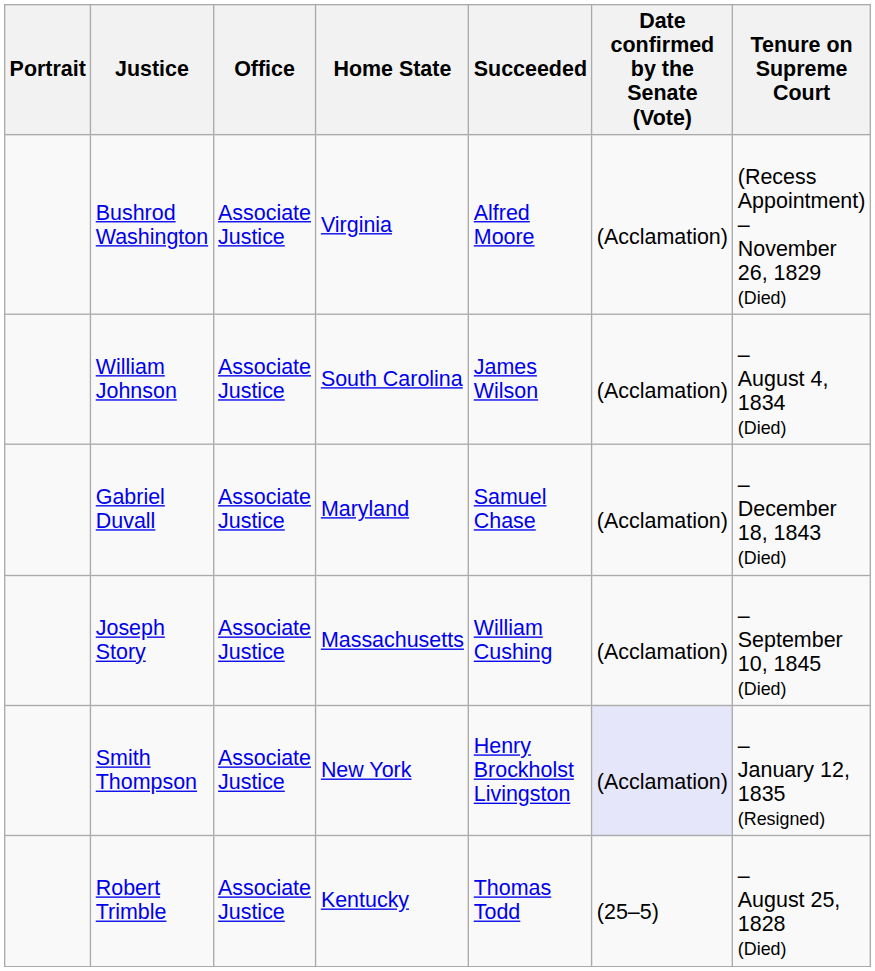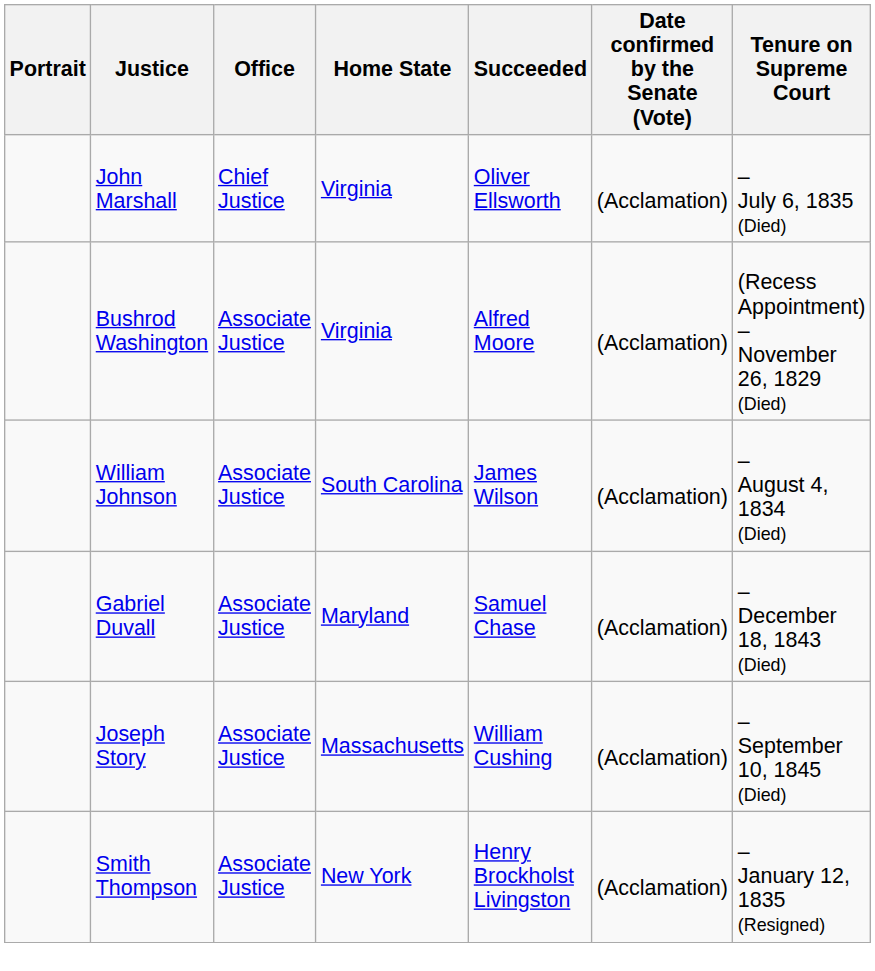 <table class="wikitable sortable">
 <tr>
 <th scope="col" style="width: 10px;">Portrait</th>
 <th scope="col" style="width: 10px;">Justice</th>
 <th scope="col" style="width: 10px;">Office</th>
 <th scope="col" style="width: 10px;">Home State</th>
 <th scope="col" style="width: 10px;">Succeeded</th>
 <th scope="col" style="width: 10px;">Date confirmed by the Senate<br>(Vote)</th>
 <th scope="col" style="width: 10px;">Tenure on Supreme Court</th>
+</tr>
+<tr>
+<td></td>
+<td><a href='#'>John Marshall</a></td>
+<td><a href='#'>Chief Justice</a></td>
+<td><a href='#'>Virginia</a></td>
+<td><a href='#'>Oliver Ellsworth</a></td>
+<td><br>(Acclamation)</td>
+<td><br>–<br>July 6, 1835<br><small>(Died)</small></td>
 </tr>
 <tr>
 <td></td>
 <td><a href='#'>Bushrod Washington</a></td>
 <td><a href='#'>Associate Justice</a></td>
 <td><a href='#'>Virginia</a></td>
 <td><a href='#'>Alfred Moore</a></td>
 <td><br>(Acclamation)</td>
 <td><br>(Recess Appointment)<br>–<br>November 26, 1829<br><small>(Died)</small></td>
 </tr>
 <tr>
 <td></td>
 <td><a href='#'>William Johnson</a></td>
 <td><a href='#'>Associate Justice</a></td>
 <td><a href='#'>South Carolina</a></td>
 <td><a href='#'>James Wilson</a></td>
 <td><br>(Acclamation)</td>
 <td><br>–<br>August 4, 1834<br><small>(Died)</small></td>
 </tr>
 <tr>
 <td></td>
 <td><a href='#'>Gabriel Duvall</a><br></td>
 <td><a href='#'>Associate Justice</a></td>
 <td><a href='#'>Maryland</a></td>
 <td><a href='#'>Samuel Chase</a></td>
 <td><br>(Acclamation)</td>
 <td><br>–<br>December 18, 1843<br><small>(Died)</small></td>
 </tr>
 <tr>
 <td></td>
 <td><a href='#'>Joseph Story</a><br></td>
 <td><a href='#'>Associate Justice</a></td>
 <td><a href='#'>Massachusetts</a></td>
 <td><a href='#'>William Cushing</a></td>
 <td><br>(Acclamation)</td>
 <td><br>–<br>September 10, 1845<br><small>(Died)</small></td>
 </tr>
 <tr>
 <td></td>
 <td><a href='#'>Smith Thompson</a></td>
 <td><a href='#'>Associate Justice</a></td>
 <td><a href='#'>New York</a></td>
 <td><a href='#'>Henry Brockholst Livingston</a></td>
-<td style="background: lavender;"><br>(Acclamation)</td>
+<td><br>(Acclamation)</td>
 <td><br>–<br>January 12, 1835<br><small>(Resigned)</small></td>
-</tr>
-<tr>
-<td></td>
-<td><a href='#'>Robert Trimble</a></td>
-<td><a href='#'>Associate Justice</a></td>
-<td><a href='#'>Kentucky</a></td>
-<td><a href='#'>Thomas Todd</a></td>
-<td><br>(25–5)</td>
-<td><br>–<br>August 25, 1828<br><small>(Died)</small></td>
 </tr>
 <tr>
 </tr>
 </table>
